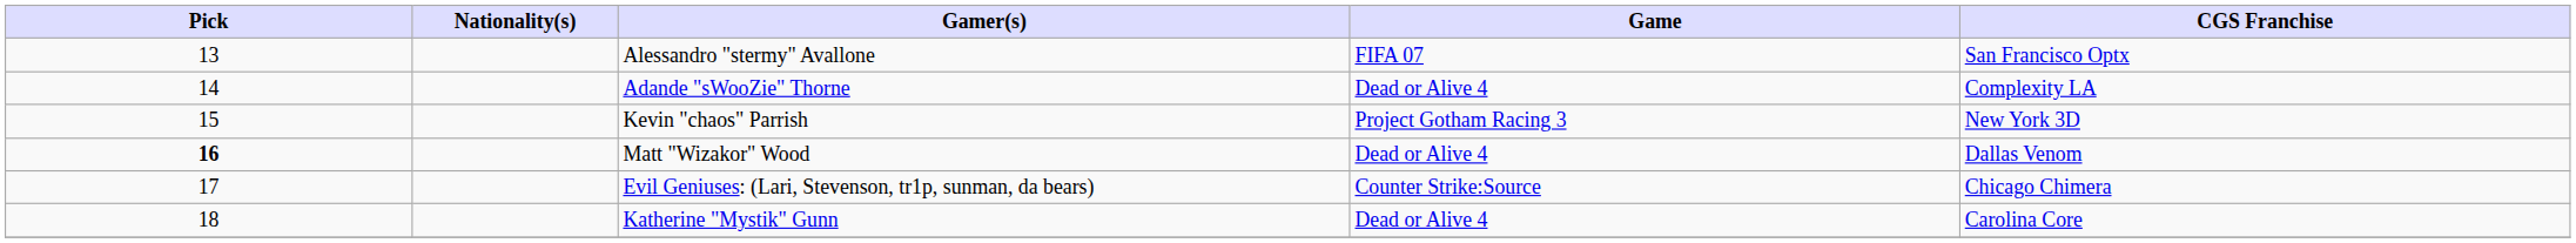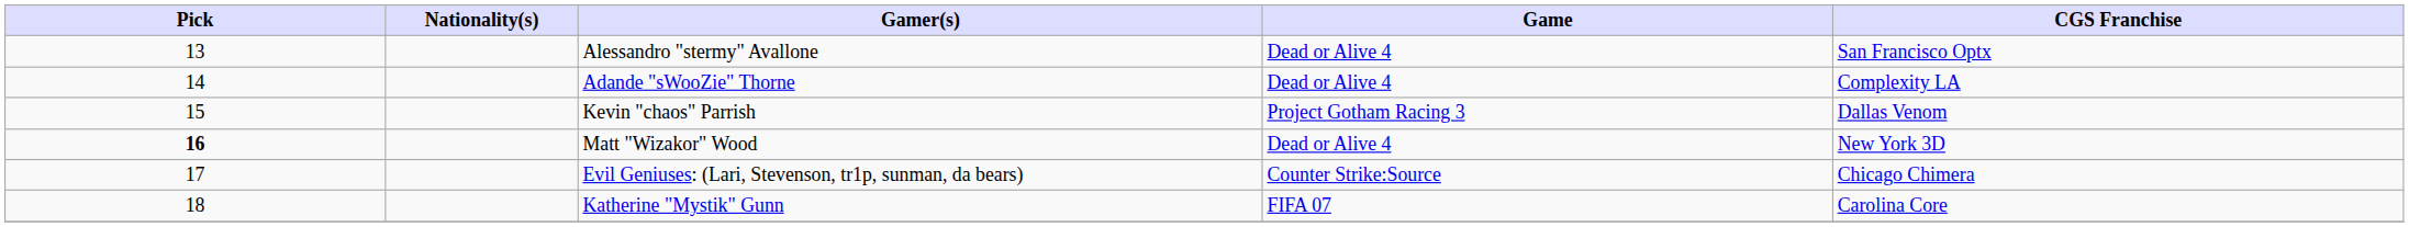 <table class="wikitable">
 <tr>
 <th style="background:#DDDDFF;" width="10%">Pick</th>
 <th style="background:#DDDDFF;" width="5%">Nationality(s)</th>
 <th style="background:#DDDDFF;" width="18%">Gamer(s)</th>
 <th style="background:#DDDDFF;" width="15%">Game</th>
 <th style="background:#DDDDFF;" width="15%">CGS Franchise</th>
 </tr>
 <tr>
 <td align=center>13</td>
 <td></td>
 <td>Alessandro "stermy" Avallone</td>
-<td><a href='#'>FIFA 07</a></td>
+<td><a href='#'>Dead or Alive 4</a></td>
 <td><a href='#'>San Francisco Optx</a></td>
 </tr>
 <tr>
 <td align=center>14</td>
 <td></td>
 <td><a href='#'>Adande "sWooZie" Thorne</a></td>
 <td><a href='#'>Dead or Alive 4</a></td>
 <td><a href='#'>Complexity LA</a></td>
 </tr>
 <tr>
 <td align=center>15</td>
 <td></td>
 <td>Kevin "chaos" Parrish</td>
 <td><a href='#'>Project Gotham Racing 3</a></td>
-<td><a href='#'>New York 3D</a></td>
+<td><a href='#'>Dallas Venom</a></td>
 </tr>
 <tr>
 <td align=center><strong>16</strong></td>
 <td></td>
 <td>Matt "Wizakor" Wood</td>
 <td><a href='#'>Dead or Alive 4</a></td>
-<td><a href='#'>Dallas Venom</a></td>
+<td><a href='#'>New York 3D</a></td>
 </tr>
 <tr>
 <td align=center>17</td>
 <td></td>
 <td><a href='#'>Evil Geniuses</a>: (Lari, Stevenson, tr1p, sunman, da bears)</td>
 <td><a href='#'>Counter Strike:Source</a></td>
 <td><a href='#'>Chicago Chimera</a></td>
 </tr>
 <tr>
 <td align=center>18</td>
 <td></td>
 <td><a href='#'>Katherine "Mystik" Gunn</a></td>
-<td><a href='#'>Dead or Alive 4</a></td>
+<td><a href='#'>FIFA 07</a></td>
 <td><a href='#'>Carolina Core</a></td>
 </tr>
 <tr>
 </tr>
 </table>
